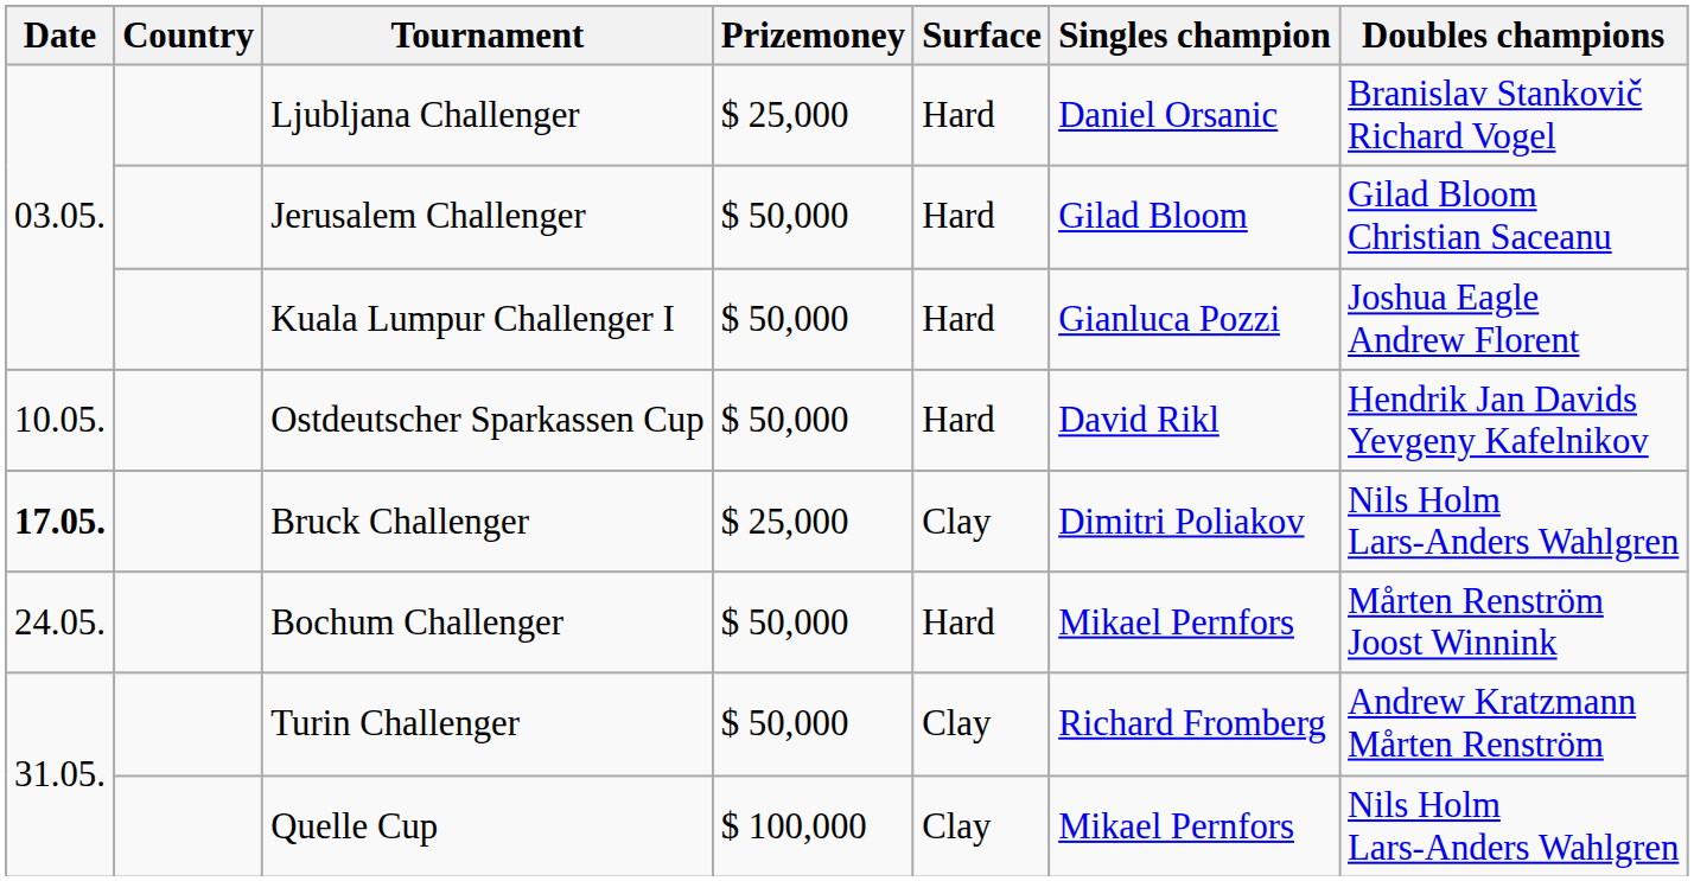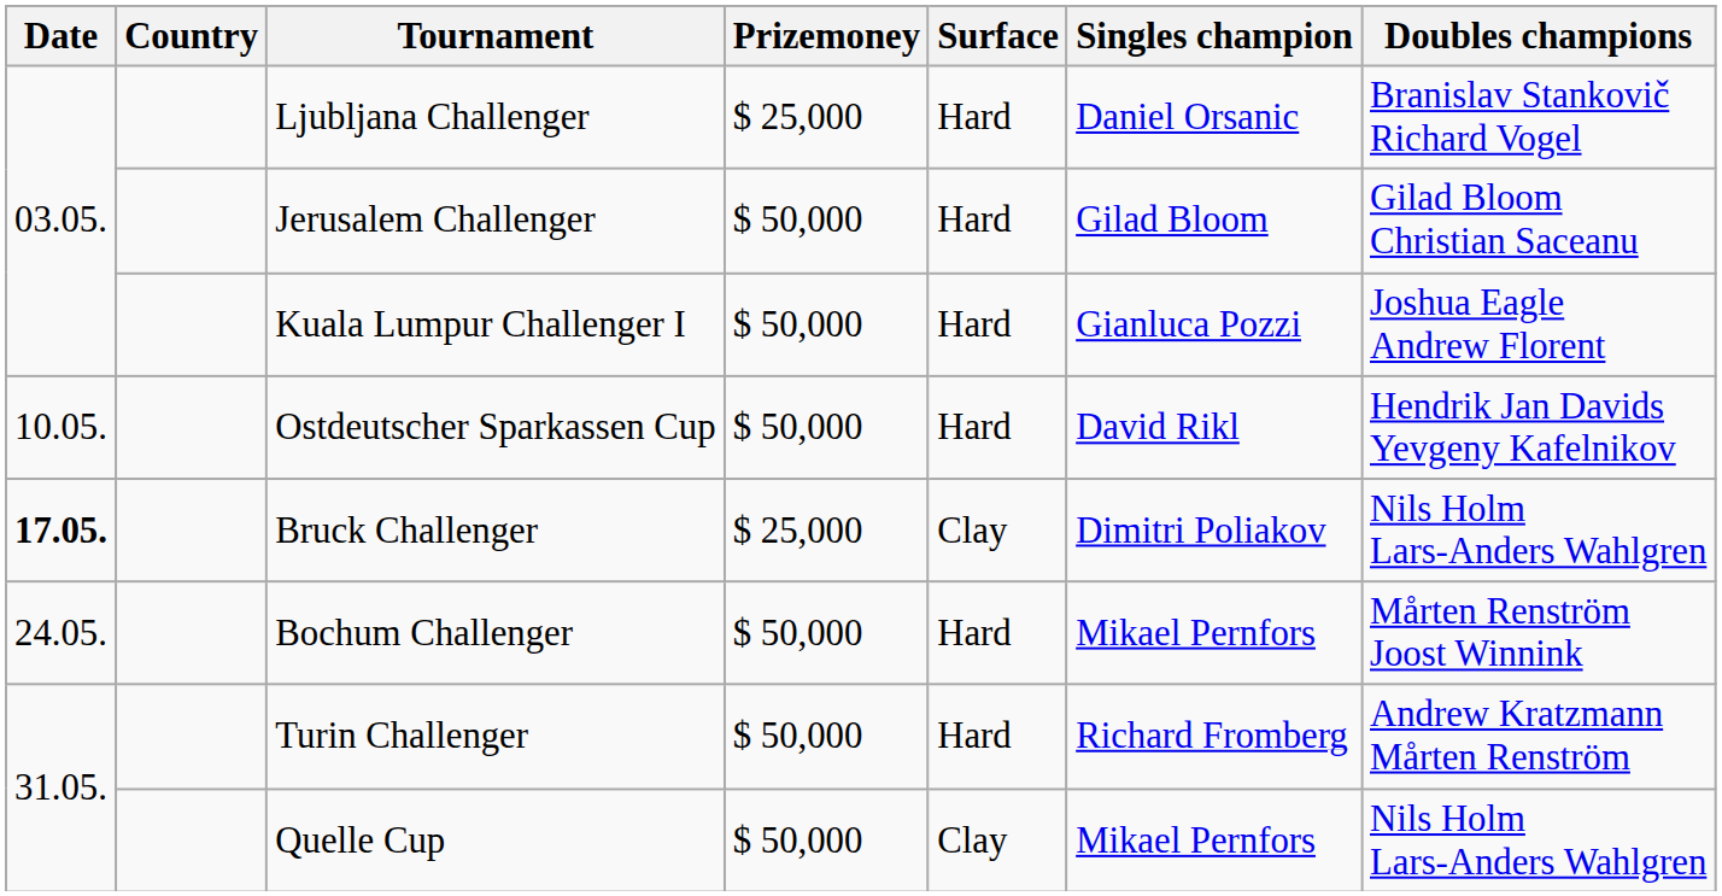 <table class="sortable wikitable" style=font-size:97%>
 <tr>
 <th>Date</th>
 <th>Country</th>
 <th>Tournament</th>
 <th>Prizemoney</th>
 <th>Surface</th>
 <th>Singles champion</th>
 <th>Doubles champions</th>
 </tr>
 <tr>
 <td rowspan="3">03.05.</td>
 <td></td>
 <td>Ljubljana Challenger</td>
 <td>$ 25,000</td>
 <td>Hard</td>
 <td> <a href='#'>Daniel Orsanic</a></td>
 <td> <a href='#'>Branislav Stankovič</a><br> <a href='#'>Richard Vogel</a></td>
 </tr>
 <tr>
 <td></td>
 <td>Jerusalem Challenger</td>
 <td>$ 50,000</td>
 <td>Hard</td>
 <td> <a href='#'>Gilad Bloom</a></td>
 <td> <a href='#'>Gilad Bloom</a><br> <a href='#'>Christian Saceanu</a></td>
 </tr>
 <tr>
 <td></td>
 <td>Kuala Lumpur Challenger I</td>
 <td>$ 50,000</td>
 <td>Hard</td>
 <td> <a href='#'>Gianluca Pozzi</a></td>
 <td> <a href='#'>Joshua Eagle</a><br> <a href='#'>Andrew Florent</a></td>
 </tr>
 <tr>
 <td>10.05.</td>
 <td></td>
 <td>Ostdeutscher Sparkassen Cup</td>
 <td>$ 50,000</td>
 <td>Hard</td>
 <td> <a href='#'>David Rikl</a></td>
 <td> <a href='#'>Hendrik Jan Davids</a><br> <a href='#'>Yevgeny Kafelnikov</a></td>
 </tr>
 <tr>
 <td><strong>17.05.</strong></td>
 <td></td>
 <td>Bruck Challenger</td>
 <td>$ 25,000</td>
 <td>Clay</td>
 <td> <a href='#'>Dimitri Poliakov</a></td>
 <td> <a href='#'>Nils Holm</a><br> <a href='#'>Lars-Anders Wahlgren</a></td>
 </tr>
 <tr>
 <td>24.05.</td>
 <td></td>
 <td>Bochum Challenger</td>
 <td>$ 50,000</td>
 <td>Hard</td>
 <td> <a href='#'>Mikael Pernfors</a></td>
 <td> <a href='#'>Mårten Renström</a><br> <a href='#'>Joost Winnink</a></td>
 </tr>
 <tr>
 <td rowspan="2">31.05.</td>
 <td></td>
 <td>Turin Challenger</td>
 <td>$ 50,000</td>
-<td>Clay</td>
+<td>Hard</td>
 <td> <a href='#'>Richard Fromberg</a></td>
 <td> <a href='#'>Andrew Kratzmann</a><br> <a href='#'>Mårten Renström</a></td>
 </tr>
 <tr>
 <td></td>
 <td>Quelle Cup</td>
-<td>$ 100,000</td>
+<td>$ 50,000</td>
 <td>Clay</td>
 <td> <a href='#'>Mikael Pernfors</a></td>
 <td> <a href='#'>Nils Holm</a><br> <a href='#'>Lars-Anders Wahlgren</a></td>
 </tr>
 </table>
